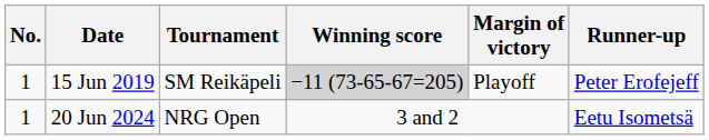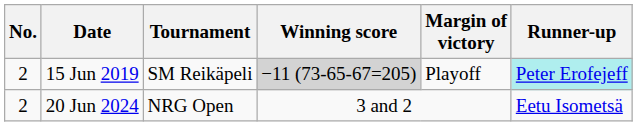 <table class="wikitable" style="font-size:95%;">
 <tr>
 <th>No.</th>
 <th>Date</th>
 <th>Tournament</th>
 <th>Winning score</th>
 <th>Margin of<br>victory</th>
 <th>Runner-up</th>
 </tr>
 <tr>
-<td align=center>1</td>
+<td align=center>2</td>
 <td align=right>15 Jun <a href='#'>2019</a></td>
 <td>SM Reikäpeli</td>
 <td style="background: lightgrey;">−11 (73-65-67=205)</td>
 <td>Playoff</td>
-<td> <a href='#'>Peter Erofejeff</a></td>
+<td style="background: paleturquoise;"> <a href='#'>Peter Erofejeff</a></td>
 </tr>
 <tr>
-<td align=center>1</td>
+<td align=center>2</td>
 <td align=right>20 Jun <a href='#'>2024</a></td>
 <td>NRG Open</td>
 <td colspan=2 align=center>3 and 2</td>
 <td> <a href='#'>Eetu Isometsä</a></td>
 </tr>
 </table>
